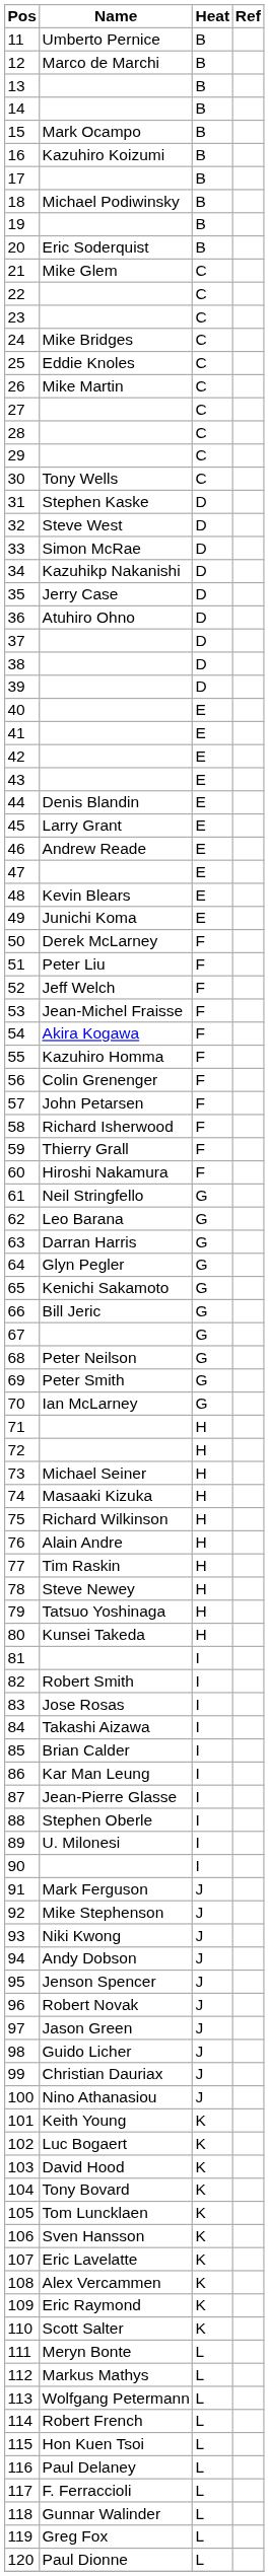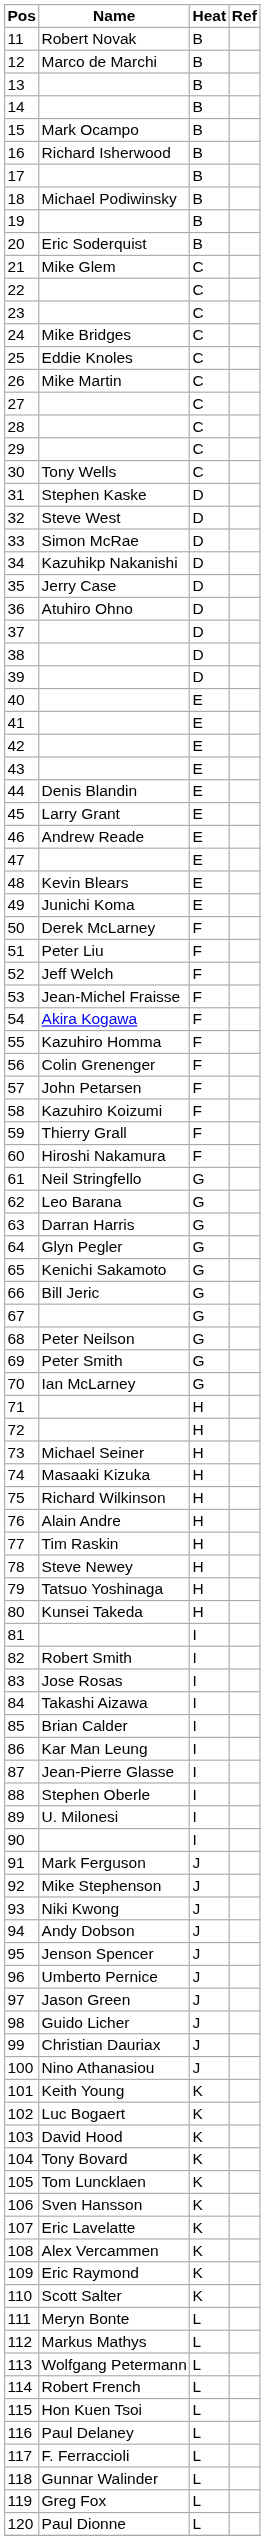 <table border="2" cellpadding="2" cellspacing="0" style="margin:0 1em 0 0; border:1px #aaa solid; border-collapse:collapse; font-size:85%;">
 <tr>
 <th colspan="1" style="text-align:center;">Pos</th>
 <th rowspan="1" style="text-align:center;">Name</th>
 <th colspan="1" style="text-align:center;">Heat</th>
 <th colspan="1" style="text-align:center;">Ref</th>
 </tr>
 <tr>
 <td>11</td>
-<td>Umberto Pernice</td>
+<td>Robert Novak</td>
 <td>B</td>
 <td></td>
 </tr>
 <tr>
 <td>12</td>
 <td>Marco de Marchi</td>
 <td>B</td>
 <td></td>
 </tr>
 <tr>
 <td>13</td>
 <td></td>
 <td>B</td>
 <td></td>
 </tr>
 <tr>
 <td>14</td>
 <td></td>
 <td>B</td>
 <td></td>
 </tr>
 <tr>
 <td>15</td>
 <td>Mark Ocampo</td>
 <td>B</td>
 <td></td>
 </tr>
 <tr>
 <td>16</td>
-<td>Kazuhiro Koizumi</td>
+<td>Richard Isherwood</td>
 <td>B</td>
 <td></td>
 </tr>
 <tr>
 <td>17</td>
 <td></td>
 <td>B</td>
 <td></td>
 </tr>
 <tr>
 <td>18</td>
 <td>Michael Podiwinsky</td>
 <td>B</td>
 <td></td>
 </tr>
 <tr>
 <td>19</td>
 <td></td>
 <td>B</td>
 <td></td>
 </tr>
 <tr>
 <td>20</td>
 <td>Eric Soderquist</td>
 <td>B</td>
 <td></td>
 </tr>
 <tr>
 <td>21</td>
 <td>Mike Glem</td>
 <td>C</td>
 <td></td>
 </tr>
 <tr>
 <td>22</td>
 <td></td>
 <td>C</td>
 <td></td>
 </tr>
 <tr>
 <td>23</td>
 <td></td>
 <td>C</td>
 </tr>
 <tr>
 <td>24</td>
 <td>Mike Bridges</td>
 <td>C</td>
 <td></td>
 </tr>
 <tr>
 <td>25</td>
 <td>Eddie Knoles</td>
 <td>C</td>
 <td></td>
 </tr>
 <tr>
 <td>26</td>
 <td>Mike Martin</td>
 <td>C</td>
 <td></td>
 </tr>
 <tr>
 <td>27</td>
 <td></td>
 <td>C</td>
 <td></td>
 </tr>
 <tr>
 <td>28</td>
 <td></td>
 <td>C</td>
 <td></td>
 </tr>
 <tr>
 <td>29</td>
 <td></td>
 <td>C</td>
 <td></td>
 </tr>
 <tr>
 <td>30</td>
 <td>Tony Wells</td>
 <td>C</td>
 <td></td>
 </tr>
 <tr>
 <td>31</td>
 <td>Stephen Kaske</td>
 <td>D</td>
 <td></td>
 </tr>
 <tr>
 <td>32</td>
 <td>Steve West</td>
 <td>D</td>
 <td></td>
 </tr>
 <tr>
 <td>33</td>
 <td>Simon McRae</td>
 <td>D</td>
 <td></td>
 </tr>
 <tr>
 <td>34</td>
 <td>Kazuhikp Nakanishi</td>
 <td>D</td>
 <td></td>
 </tr>
 <tr>
 <td>35</td>
 <td>Jerry Case</td>
 <td>D</td>
 <td></td>
 </tr>
 <tr>
 <td>36</td>
 <td>Atuhiro Ohno</td>
 <td>D</td>
 <td></td>
 </tr>
 <tr>
 <td>37</td>
 <td></td>
 <td>D</td>
 <td></td>
 </tr>
 <tr>
 <td>38</td>
 <td></td>
 <td>D</td>
 <td></td>
 </tr>
 <tr>
 <td>39</td>
 <td></td>
 <td>D</td>
 <td></td>
 </tr>
 <tr>
 <td>40</td>
 <td></td>
 <td>E</td>
 <td></td>
 </tr>
 <tr>
 <td>41</td>
 <td></td>
 <td>E</td>
 <td></td>
 </tr>
 <tr>
 <td>42</td>
 <td></td>
 <td>E</td>
 <td></td>
 </tr>
 <tr>
 <td>43</td>
 <td></td>
 <td>E</td>
 <td></td>
 </tr>
 <tr>
 <td>44</td>
 <td>Denis Blandin</td>
 <td>E</td>
 <td></td>
 </tr>
 <tr>
 <td>45</td>
 <td>Larry Grant</td>
 <td>E</td>
 <td></td>
 </tr>
 <tr>
 <td>46</td>
 <td>Andrew Reade</td>
 <td>E</td>
 <td></td>
 </tr>
 <tr>
 <td>47</td>
 <td></td>
 <td>E</td>
 </tr>
 <tr>
 <td>48</td>
 <td>Kevin Blears</td>
 <td>E</td>
 <td></td>
 </tr>
 <tr>
 <td>49</td>
 <td>Junichi Koma</td>
 <td>E</td>
 <td></td>
 </tr>
 <tr>
 <td>50</td>
 <td>Derek McLarney</td>
 <td>F</td>
 <td></td>
 </tr>
 <tr>
 <td>51</td>
 <td>Peter Liu</td>
 <td>F</td>
 <td></td>
 </tr>
 <tr>
 <td>52</td>
 <td>Jeff Welch</td>
 <td>F</td>
 <td></td>
 </tr>
 <tr>
 <td>53</td>
 <td>Jean-Michel Fraisse</td>
 <td>F</td>
 <td></td>
 </tr>
 <tr>
 <td>54</td>
 <td><a href='#'>Akira Kogawa</a></td>
 <td>F</td>
 <td></td>
 </tr>
 <tr>
 <td>55</td>
 <td>Kazuhiro Homma</td>
 <td>F</td>
 <td></td>
 </tr>
 <tr>
 <td>56</td>
 <td>Colin Grenenger</td>
 <td>F</td>
 <td></td>
 </tr>
 <tr>
 <td>57</td>
 <td>John Petarsen</td>
 <td>F</td>
 <td></td>
 </tr>
 <tr>
 <td>58</td>
-<td>Richard Isherwood</td>
+<td>Kazuhiro Koizumi</td>
 <td>F</td>
 <td></td>
 </tr>
 <tr>
 <td>59</td>
 <td>Thierry Grall</td>
 <td>F</td>
 <td></td>
 </tr>
 <tr>
 <td>60</td>
 <td>Hiroshi Nakamura</td>
 <td>F</td>
 <td></td>
 </tr>
 <tr>
 <td>61</td>
 <td>Neil Stringfello</td>
 <td>G</td>
 <td></td>
 </tr>
 <tr>
 <td>62</td>
 <td>Leo Barana</td>
 <td>G</td>
 <td></td>
 </tr>
 <tr>
 <td>63</td>
 <td>Darran Harris</td>
 <td>G</td>
 <td></td>
 </tr>
 <tr>
 <td>64</td>
 <td>Glyn Pegler</td>
 <td>G</td>
 <td></td>
 </tr>
 <tr>
 <td>65</td>
 <td>Kenichi Sakamoto</td>
 <td>G</td>
 <td></td>
 </tr>
 <tr>
 <td>66</td>
 <td>Bill Jeric</td>
 <td>G</td>
 <td></td>
 </tr>
 <tr>
 <td>67</td>
 <td></td>
 <td>G</td>
 <td></td>
 </tr>
 <tr>
 <td>68</td>
 <td>Peter Neilson</td>
 <td>G</td>
 <td></td>
 </tr>
 <tr>
 <td>69</td>
 <td>Peter Smith</td>
 <td>G</td>
 <td></td>
 </tr>
 <tr>
 <td>70</td>
 <td>Ian McLarney</td>
 <td>G</td>
 <td></td>
 </tr>
 <tr>
 <td>71</td>
 <td></td>
 <td>H</td>
 <td></td>
 </tr>
 <tr>
 <td>72</td>
 <td></td>
 <td>H</td>
 <td></td>
 </tr>
 <tr>
 <td>73</td>
 <td>Michael Seiner</td>
 <td>H</td>
 <td></td>
 </tr>
 <tr>
 <td>74</td>
 <td>Masaaki Kizuka</td>
 <td>H</td>
 <td></td>
 </tr>
 <tr>
 <td>75</td>
 <td>Richard Wilkinson</td>
 <td>H</td>
 <td></td>
 </tr>
 <tr>
 <td>76</td>
 <td>Alain Andre</td>
 <td>H</td>
 <td></td>
 </tr>
 <tr>
 <td>77</td>
 <td>Tim Raskin</td>
 <td>H</td>
 <td></td>
 </tr>
 <tr>
 <td>78</td>
 <td>Steve Newey</td>
 <td>H</td>
 <td></td>
 </tr>
 <tr>
 <td>79</td>
 <td>Tatsuo Yoshinaga</td>
 <td>H</td>
 <td></td>
 </tr>
 <tr>
 <td>80</td>
 <td>Kunsei Takeda</td>
 <td>H</td>
 <td></td>
 </tr>
 <tr>
 <td>81</td>
 <td></td>
 <td>I</td>
 <td></td>
 </tr>
 <tr>
 <td>82</td>
 <td>Robert Smith</td>
 <td>I</td>
 <td></td>
 </tr>
 <tr>
 <td>83</td>
 <td>Jose Rosas</td>
 <td>I</td>
 <td></td>
 </tr>
 <tr>
 <td>84</td>
 <td>Takashi Aizawa</td>
 <td>I</td>
 <td></td>
 </tr>
 <tr>
 <td>85</td>
 <td>Brian Calder</td>
 <td>I</td>
 <td></td>
 </tr>
 <tr>
 <td>86</td>
 <td>Kar Man Leung</td>
 <td>I</td>
 <td></td>
 </tr>
 <tr>
 <td>87</td>
 <td>Jean-Pierre Glasse</td>
 <td>I</td>
 <td></td>
 </tr>
 <tr>
 <td>88</td>
 <td>Stephen Oberle</td>
 <td>I</td>
 <td></td>
 </tr>
 <tr>
 <td>89</td>
 <td>U. Milonesi</td>
 <td>I</td>
 <td></td>
 </tr>
 <tr>
 <td>90</td>
 <td></td>
 <td>I</td>
 <td></td>
 </tr>
 <tr>
 <td>91</td>
 <td>Mark Ferguson</td>
 <td>J</td>
 <td></td>
 </tr>
 <tr>
 <td>92</td>
 <td>Mike Stephenson</td>
 <td>J</td>
 <td></td>
 </tr>
 <tr>
 <td>93</td>
 <td>Niki Kwong</td>
 <td>J</td>
 <td></td>
 </tr>
 <tr>
 <td>94</td>
 <td>Andy Dobson</td>
 <td>J</td>
 <td></td>
 </tr>
 <tr>
 <td>95</td>
 <td>Jenson Spencer</td>
 <td>J</td>
 <td></td>
 </tr>
 <tr>
 <td>96</td>
-<td>Robert Novak</td>
+<td>Umberto Pernice</td>
 <td>J</td>
 <td></td>
 </tr>
 <tr>
 <td>97</td>
 <td>Jason Green</td>
 <td>J</td>
 <td></td>
 </tr>
 <tr>
 <td>98</td>
 <td>Guido Licher</td>
 <td>J</td>
 <td></td>
 </tr>
 <tr>
 <td>99</td>
 <td>Christian Dauriax</td>
 <td>J</td>
 <td></td>
 </tr>
 <tr>
 <td>100</td>
 <td>Nino Athanasiou</td>
 <td>J</td>
 <td></td>
 </tr>
 <tr>
 <td>101</td>
 <td>Keith Young</td>
 <td>K</td>
 <td></td>
 </tr>
 <tr>
 <td>102</td>
 <td>Luc Bogaert</td>
 <td>K</td>
 <td></td>
 </tr>
 <tr>
 <td>103</td>
 <td>David Hood</td>
 <td>K</td>
 <td></td>
 </tr>
 <tr>
 <td>104</td>
 <td>Tony Bovard</td>
 <td>K</td>
 <td></td>
 </tr>
 <tr>
 <td>105</td>
 <td>Tom Luncklaen</td>
 <td>K</td>
 <td></td>
 </tr>
 <tr>
 <td>106</td>
 <td>Sven Hansson</td>
 <td>K</td>
 <td></td>
 </tr>
 <tr>
 <td>107</td>
 <td>Eric Lavelatte</td>
 <td>K</td>
 <td></td>
 </tr>
 <tr>
 <td>108</td>
 <td>Alex Vercammen</td>
 <td>K</td>
 <td></td>
 </tr>
 <tr>
 <td>109</td>
 <td>Eric Raymond</td>
 <td>K</td>
 <td></td>
 </tr>
 <tr>
 <td>110</td>
 <td>Scott Salter</td>
 <td>K</td>
 <td></td>
 </tr>
 <tr>
 <td>111</td>
 <td>Meryn Bonte</td>
 <td>L</td>
 <td></td>
 </tr>
 <tr>
 <td>112</td>
 <td>Markus Mathys</td>
 <td>L</td>
 <td></td>
 </tr>
 <tr>
 <td>113</td>
 <td>Wolfgang Petermann</td>
 <td>L</td>
 <td></td>
 </tr>
 <tr>
 <td>114</td>
 <td>Robert French</td>
 <td>L</td>
 <td></td>
 </tr>
 <tr>
 <td>115</td>
 <td>Hon Kuen Tsoi</td>
 <td>L</td>
 <td></td>
 </tr>
 <tr>
 <td>116</td>
 <td>Paul Delaney</td>
 <td>L</td>
 <td></td>
 </tr>
 <tr>
 <td>117</td>
 <td>F. Ferraccioli</td>
 <td>L</td>
 <td></td>
 </tr>
 <tr>
 <td>118</td>
 <td>Gunnar Walinder</td>
 <td>L</td>
 <td></td>
 </tr>
 <tr>
 <td>119</td>
 <td>Greg Fox</td>
 <td>L</td>
 <td></td>
 </tr>
 <tr>
 <td>120</td>
 <td>Paul Dionne</td>
 <td>L</td>
 <td></td>
 </tr>
 <tr>
 </tr>
 </table>
